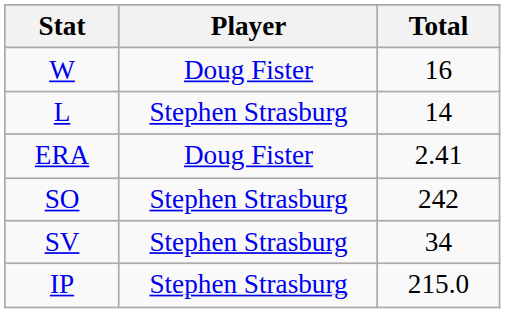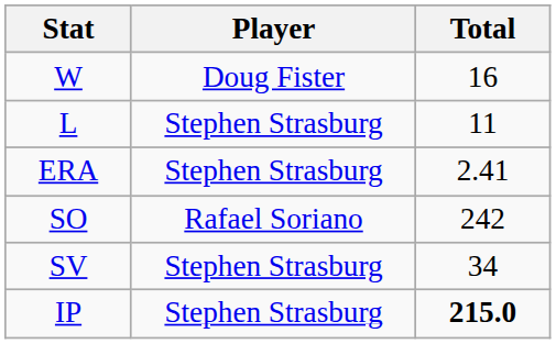 <table class="wikitable" style="width:33%;">
 <tr style="text-align:center; background:#ddd;">
 <th style="width:5%;">Stat</th>
 <th style="width:15%;">Player</th>
 <th style="width:5%;">Total</th>
 </tr>
 <tr align=center>
 <td><a href='#'>W</a></td>
 <td><a href='#'>Doug Fister</a></td>
 <td>16</td>
 </tr>
 <tr align=center>
 <td><a href='#'>L</a></td>
 <td><a href='#'>Stephen Strasburg</a></td>
-<td>14</td>
+<td>11</td>
 </tr>
 <tr align=center>
 <td><a href='#'>ERA</a></td>
-<td><a href='#'>Doug Fister</a></td>
+<td><a href='#'>Stephen Strasburg</a></td>
 <td>2.41</td>
 </tr>
 <tr align=center>
 <td><a href='#'>SO</a></td>
-<td><a href='#'>Stephen Strasburg</a></td>
+<td><a href='#'>Rafael Soriano</a></td>
 <td>242</td>
 </tr>
 <tr align=center>
 <td><a href='#'>SV</a></td>
 <td><a href='#'>Stephen Strasburg</a></td>
 <td>34</td>
 </tr>
 <tr align=center>
 <td><a href='#'>IP</a></td>
 <td><a href='#'>Stephen Strasburg</a></td>
-<td>215.0</td>
+<td><strong>215.0</strong></td>
 </tr>
 </table>
